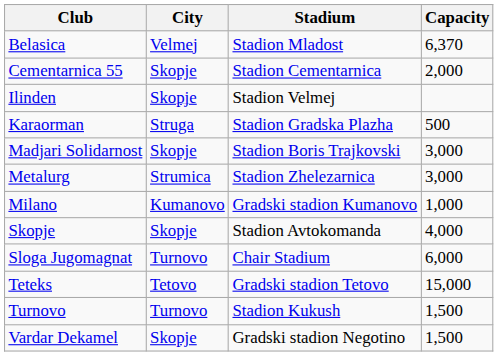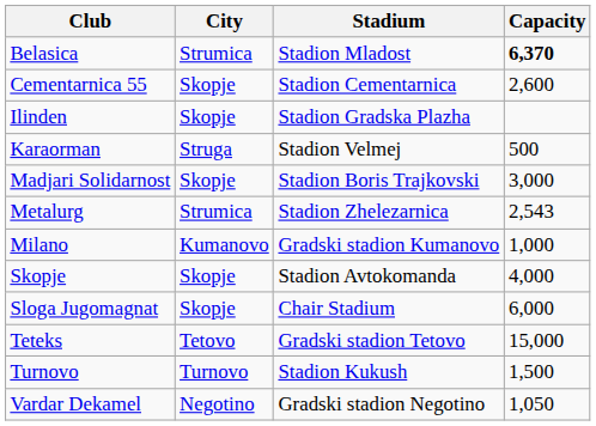 <table class="wikitable sortable">
 <tr>
 <th>Club</th>
 <th>City</th>
 <th>Stadium</th>
 <th>Capacity</th>
 </tr>
 <tr>
 <td><a href='#'>Belasica</a></td>
-<td><a href='#'>Velmej</a></td>
+<td><a href='#'>Strumica</a></td>
 <td><a href='#'>Stadion Mladost</a></td>
-<td>6,370</td>
+<td><strong>6,370</strong></td>
 </tr>
 <tr>
 <td><a href='#'>Cementarnica 55</a></td>
 <td><a href='#'>Skopje</a></td>
 <td><a href='#'>Stadion Cementarnica</a></td>
-<td>2,000</td>
+<td>2,600</td>
 </tr>
 <tr>
 <td><a href='#'>Ilinden</a></td>
 <td><a href='#'>Skopje</a></td>
-<td>Stadion Velmej</td>
+<td><a href='#'>Stadion Gradska Plazha</a></td>
 <td></td>
 </tr>
 <tr>
 <td><a href='#'>Karaorman</a></td>
 <td><a href='#'>Struga</a></td>
-<td><a href='#'>Stadion Gradska Plazha</a></td>
+<td>Stadion Velmej</td>
 <td>500</td>
 </tr>
 <tr>
 <td><a href='#'>Madjari Solidarnost</a></td>
 <td><a href='#'>Skopje</a></td>
 <td><a href='#'>Stadion Boris Trajkovski</a></td>
 <td>3,000</td>
 </tr>
 <tr>
 <td><a href='#'>Metalurg</a></td>
 <td><a href='#'>Strumica</a></td>
 <td><a href='#'>Stadion Zhelezarnica</a></td>
-<td>3,000</td>
+<td>2,543</td>
 </tr>
 <tr>
 <td><a href='#'>Milano</a></td>
 <td><a href='#'>Kumanovo</a></td>
 <td><a href='#'>Gradski stadion Kumanovo</a></td>
 <td>1,000</td>
 </tr>
 <tr>
 <td><a href='#'>Skopje</a></td>
 <td><a href='#'>Skopje</a></td>
 <td>Stadion Avtokomanda</td>
 <td>4,000</td>
 </tr>
 <tr>
 <td><a href='#'>Sloga Jugomagnat</a></td>
-<td><a href='#'>Turnovo</a></td>
+<td><a href='#'>Skopje</a></td>
 <td><a href='#'>Chair Stadium</a></td>
 <td>6,000</td>
 </tr>
 <tr>
 <td><a href='#'>Teteks</a></td>
 <td><a href='#'>Tetovo</a></td>
 <td><a href='#'>Gradski stadion Tetovo</a></td>
 <td>15,000</td>
 </tr>
 <tr>
 <td><a href='#'>Turnovo</a></td>
 <td><a href='#'>Turnovo</a></td>
 <td><a href='#'>Stadion Kukush</a></td>
 <td>1,500</td>
 </tr>
 <tr>
 <td><a href='#'>Vardar Dekamel</a></td>
-<td><a href='#'>Skopje</a></td>
+<td><a href='#'>Negotino</a></td>
 <td>Gradski stadion Negotino</td>
-<td>1,500</td>
+<td>1,050</td>
 </tr>
 </table>
